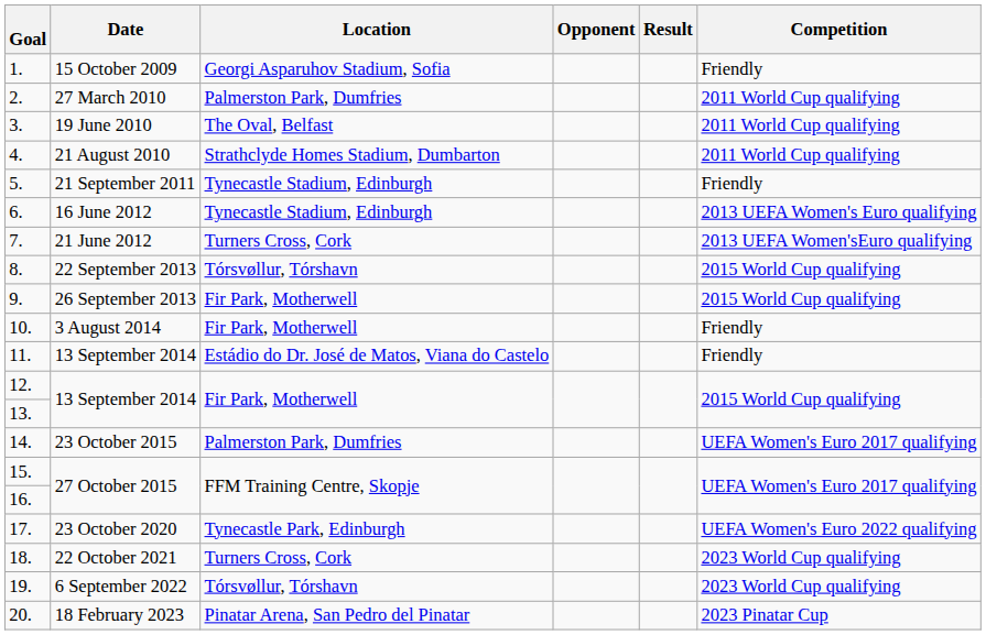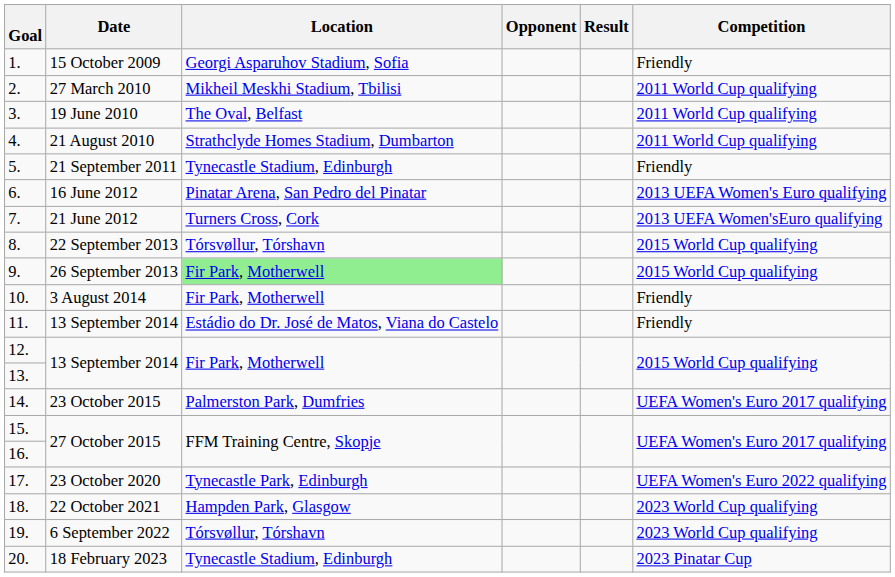 <table class="wikitable collapsible sortable">
 <tr>
 <th data-sort-type=number><br>Goal</th>
 <th>Date</th>
 <th>Location</th>
 <th>Opponent</th>
 <th data-sort-type="number">Result</th>
 <th>Competition</th>
 </tr>
 <tr>
 <td>1.</td>
 <td>15 October 2009</td>
 <td><a href='#'>Georgi Asparuhov Stadium</a>, <a href='#'>Sofia</a></td>
 <td></td>
 <td style="text-align: center"></td>
 <td>Friendly</td>
 </tr>
 <tr>
 <td>2.</td>
 <td>27 March 2010</td>
-<td><a href='#'>Palmerston Park</a>, <a href='#'>Dumfries</a></td>
+<td><a href='#'>Mikheil Meskhi Stadium</a>, <a href='#'>Tbilisi</a></td>
 <td></td>
 <td style="text-align: center"></td>
 <td><a href='#'>2011 World Cup qualifying</a></td>
 </tr>
 <tr>
 <td>3.</td>
 <td>19 June 2010</td>
 <td><a href='#'>The Oval</a>, <a href='#'>Belfast</a></td>
 <td></td>
 <td style="text-align: center"></td>
 <td><a href='#'>2011 World Cup qualifying</a></td>
 </tr>
 <tr>
 <td>4.</td>
 <td>21 August 2010</td>
 <td><a href='#'>Strathclyde Homes Stadium</a>, <a href='#'>Dumbarton</a></td>
 <td></td>
 <td style="text-align: center"></td>
 <td><a href='#'>2011 World Cup qualifying</a></td>
 </tr>
 <tr>
 <td>5.</td>
 <td>21 September 2011</td>
 <td><a href='#'>Tynecastle Stadium</a>, <a href='#'>Edinburgh</a></td>
 <td></td>
 <td style="text-align: center"></td>
 <td>Friendly</td>
 </tr>
 <tr>
 <td>6.</td>
 <td>16 June 2012</td>
-<td><a href='#'>Tynecastle Stadium</a>, <a href='#'>Edinburgh</a></td>
+<td><a href='#'>Pinatar Arena</a>, <a href='#'>San Pedro del Pinatar</a></td>
 <td></td>
 <td style="text-align: center"></td>
 <td><a href='#'>2013 UEFA Women's Euro qualifying</a></td>
 </tr>
 <tr>
 <td>7.</td>
 <td>21 June 2012</td>
 <td><a href='#'>Turners Cross</a>, <a href='#'>Cork</a></td>
 <td></td>
 <td style="text-align: center"></td>
 <td><a href='#'>2013 UEFA Women'sEuro qualifying</a></td>
 </tr>
 <tr>
 <td>8.</td>
 <td>22 September 2013</td>
 <td><a href='#'>Tórsvøllur</a>, <a href='#'>Tórshavn</a></td>
 <td></td>
 <td style="text-align: center"></td>
 <td><a href='#'>2015 World Cup qualifying</a></td>
 </tr>
 <tr>
 <td>9.</td>
 <td>26 September 2013</td>
-<td><a href='#'>Fir Park</a>, <a href='#'>Motherwell</a></td>
+<td style="background: lightgreen;"><a href='#'>Fir Park</a>, <a href='#'>Motherwell</a></td>
 <td></td>
 <td style="text-align: center"></td>
 <td><a href='#'>2015 World Cup qualifying</a></td>
 </tr>
 <tr>
 <td>10.</td>
 <td>3 August 2014</td>
 <td><a href='#'>Fir Park</a>, <a href='#'>Motherwell</a></td>
 <td></td>
 <td style="text-align: center"></td>
 <td>Friendly</td>
 </tr>
 <tr>
 <td>11.</td>
 <td>13 September 2014</td>
 <td><a href='#'>Estádio do Dr. José de Matos</a>, <a href='#'>Viana do Castelo</a></td>
 <td></td>
 <td style="text-align: center"></td>
 <td>Friendly</td>
 </tr>
 <tr>
 <td>12.</td>
 <td rowspan=2>13 September 2014</td>
 <td rowspan=2><a href='#'>Fir Park</a>, <a href='#'>Motherwell</a></td>
 <td rowspan=2></td>
 <td rowspan=2></td>
 <td rowspan=2 ><a href='#'>2015 World Cup qualifying</a></td>
 </tr>
 <tr>
 <td>13.</td>
 </tr>
 <tr>
 <td>14.</td>
 <td>23 October 2015</td>
 <td><a href='#'>Palmerston Park</a>, <a href='#'>Dumfries</a></td>
 <td></td>
 <td style="text-align: center"></td>
 <td><a href='#'>UEFA Women's Euro 2017 qualifying</a></td>
 </tr>
 <tr>
 <td>15.</td>
 <td rowspan=2>27 October 2015</td>
 <td rowspan=2>FFM Training Centre, <a href='#'>Skopje</a></td>
 <td rowspan=2></td>
 <td rowspan=2></td>
 <td rowspan=2 ><a href='#'>UEFA Women's Euro 2017 qualifying</a></td>
 </tr>
 <tr>
 <td>16.</td>
 </tr>
 <tr>
 <td>17.</td>
 <td>23 October 2020</td>
 <td><a href='#'>Tynecastle Park</a>, <a href='#'>Edinburgh</a></td>
 <td></td>
 <td style="text-align: center"></td>
 <td><a href='#'>UEFA Women's Euro 2022 qualifying</a></td>
 </tr>
 <tr>
 <td>18.</td>
 <td>22 October 2021</td>
-<td><a href='#'>Turners Cross</a>, <a href='#'>Cork</a></td>
+<td><a href='#'>Hampden Park</a>, <a href='#'>Glasgow</a></td>
 <td></td>
 <td></td>
 <td><a href='#'>2023 World Cup qualifying</a></td>
 </tr>
 <tr>
 <td>19.</td>
 <td>6 September 2022</td>
 <td><a href='#'>Tórsvøllur</a>, <a href='#'>Tórshavn</a></td>
 <td></td>
 <td></td>
 <td><a href='#'>2023 World Cup qualifying</a></td>
 </tr>
 <tr>
 <td>20.</td>
 <td>18 February 2023</td>
-<td><a href='#'>Pinatar Arena</a>, <a href='#'>San Pedro del Pinatar</a></td>
+<td><a href='#'>Tynecastle Stadium</a>, <a href='#'>Edinburgh</a></td>
 <td></td>
 <td style="text-align: center"></td>
 <td><a href='#'>2023 Pinatar Cup</a></td>
 </tr>
 </table>
